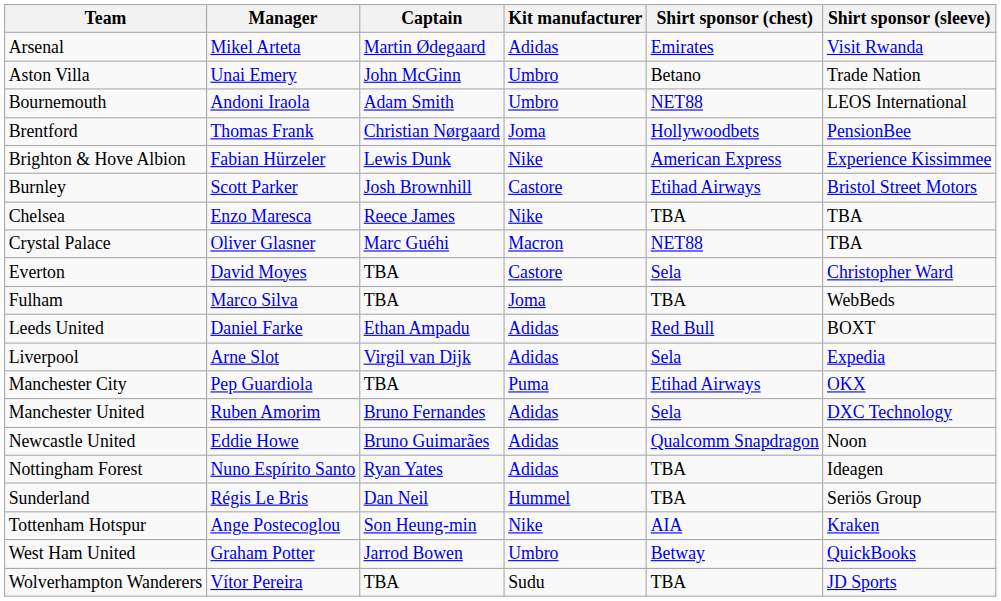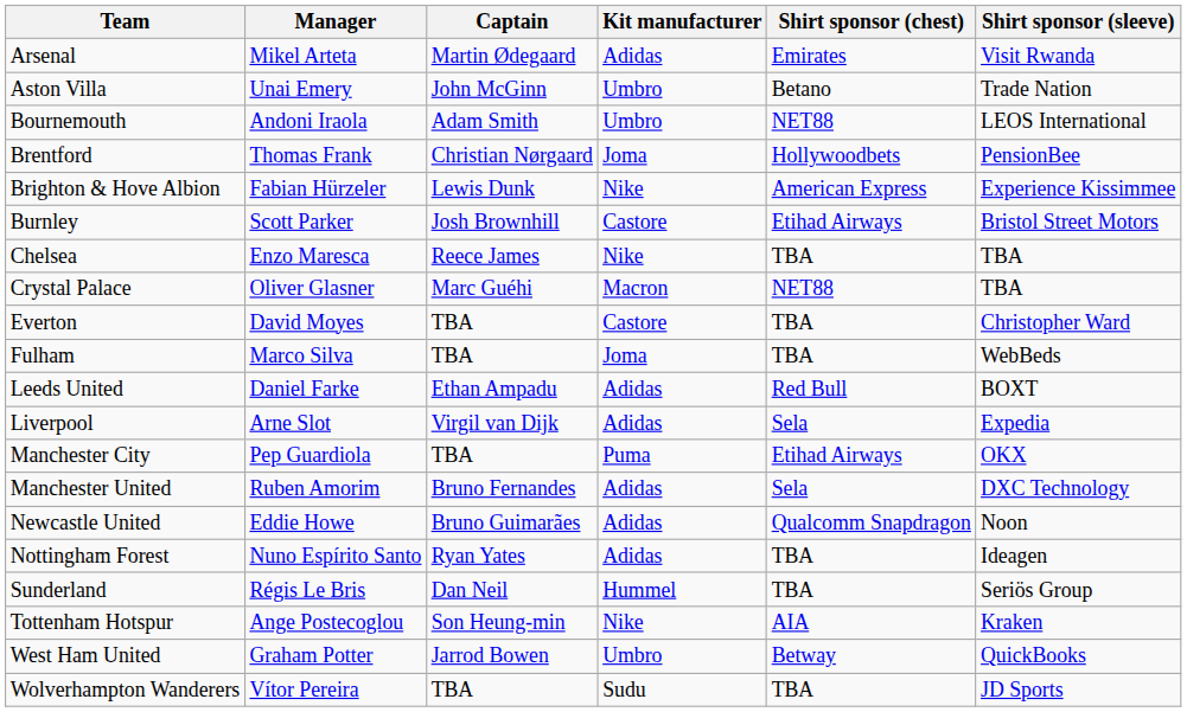 <table class="wikitable sortable">
 <tr>
 <th>Team</th>
 <th>Manager</th>
 <th>Captain</th>
 <th>Kit manufacturer</th>
 <th>Shirt sponsor (chest)</th>
 <th>Shirt sponsor (sleeve)</th>
 </tr>
 <tr>
 <td>Arsenal</td>
 <td data-sort-value="Tyler, Mikel"> <a href='#'>Mikel Arteta</a></td>
 <td data-sort-value="Odegaard, Martin"> <a href='#'>Martin Ødegaard</a></td>
 <td><a href='#'>Adidas</a></td>
 <td><a href='#'>Emirates</a></td>
 <td><a href='#'>Visit Rwanda</a></td>
 </tr>
 <tr>
 <td>Aston Villa</td>
 <td data-sort-value="Emery, Unai"> <a href='#'>Unai Emery</a></td>
 <td data-sort-value="McGinn, John"> <a href='#'>John McGinn</a></td>
 <td><a href='#'>Umbro</a></td>
 <td>Betano</td>
 <td>Trade Nation</td>
 </tr>
 <tr>
 <td>Bournemouth</td>
 <td> <a href='#'>Andoni Iraola</a></td>
 <td> <a href='#'>Adam Smith</a></td>
 <td><a href='#'>Umbro</a></td>
 <td><a href='#'>NET88</a></td>
 <td>LEOS International</td>
 </tr>
 <tr>
 <td>Brentford</td>
 <td data-sort-value="Frank, Thomas"> <a href='#'>Thomas Frank</a></td>
 <td data-sort-value="Norgaard, Christian"> <a href='#'>Christian Nørgaard</a></td>
 <td><a href='#'>Joma</a></td>
 <td><a href='#'>Hollywoodbets</a></td>
 <td><a href='#'>PensionBee</a></td>
 </tr>
 <tr>
 <td>Brighton & Hove Albion</td>
 <td data-sort-value="Hurzeler, Fabian"> <a href='#'>Fabian Hürzeler</a></td>
 <td data-sort-value="Dunk, Lewis"> <a href='#'>Lewis Dunk</a></td>
 <td><a href='#'>Nike</a></td>
 <td><a href='#'>American Express</a></td>
 <td><a href='#'>Experience Kissimmee</a></td>
 </tr>
 <tr>
 <td>Burnley</td>
 <td> <a href='#'>Scott Parker</a></td>
 <td> <a href='#'>Josh Brownhill</a></td>
 <td><a href='#'>Castore</a></td>
 <td><a href='#'>Etihad Airways</a></td>
 <td><a href='#'>Bristol Street Motors</a></td>
 </tr>
 <tr>
 <td>Chelsea</td>
 <td data-sort-value="Maresca, Enzo"> <a href='#'>Enzo Maresca</a></td>
 <td data-sort-value="James, Reece"> <a href='#'>Reece James</a></td>
 <td><a href='#'>Nike</a></td>
 <td>TBA</td>
 <td>TBA</td>
 </tr>
 <tr>
 <td>Crystal Palace</td>
 <td> <a href='#'>Oliver Glasner</a></td>
 <td> <a href='#'>Marc Guéhi</a></td>
 <td><a href='#'>Macron</a></td>
 <td><a href='#'>NET88</a></td>
 <td>TBA</td>
 </tr>
 <tr>
 <td>Everton</td>
 <td data-sort-value="Moyes, David"> <a href='#'>David Moyes</a></td>
 <td data-sort-value=TBA>TBA</td>
 <td><a href='#'>Castore</a></td>
-<td data-sort-value="Sela"><a href='#'>Sela</a></td>
+<td>TBA</td>
 <td><a href='#'>Christopher Ward</a></td>
 </tr>
 <tr>
 <td>Fulham</td>
 <td data-sort-value="Silva, Marco"> <a href='#'>Marco Silva</a></td>
 <td data-sort-value=TBA>TBA</td>
 <td><a href='#'>Joma</a></td>
 <td>TBA</td>
 <td>WebBeds</td>
 </tr>
 <tr>
 <td>Leeds United</td>
 <td> <a href='#'>Daniel Farke</a></td>
 <td> <a href='#'>Ethan Ampadu</a></td>
 <td><a href='#'>Adidas</a></td>
 <td><a href='#'>Red Bull</a></td>
 <td>BOXT</td>
 </tr>
 <tr>
 <td>Liverpool</td>
 <td data-sort-value="Slot, Arne"> <a href='#'>Arne Slot</a></td>
 <td data-sort-value="van Dijk, Virgil"> <a href='#'>Virgil van Dijk</a></td>
 <td><a href='#'>Adidas</a></td>
 <td data-sort-value="Sela"><a href='#'>Sela</a></td>
 <td><a href='#'>Expedia</a></td>
 </tr>
 <tr>
 <td>Manchester City</td>
 <td data-sort-value="Guardiola, Pep"> <a href='#'>Pep Guardiola</a></td>
 <td>TBA</td>
 <td><a href='#'>Puma</a></td>
 <td><a href='#'>Etihad Airways</a></td>
 <td><a href='#'>OKX</a></td>
 </tr>
 <tr>
 <td>Manchester United</td>
 <td data-sort-value="Amorim, Ruben"> <a href='#'>Ruben Amorim</a></td>
 <td data-sort-value="Fernandes, Bruno"> <a href='#'>Bruno Fernandes</a></td>
 <td><a href='#'>Adidas</a></td>
 <td data-sort-value="Sela"><a href='#'>Sela</a></td>
 <td><a href='#'>DXC Technology</a></td>
 </tr>
 <tr>
 <td>Newcastle United</td>
 <td data-sort-value="Howe, Eddie"> <a href='#'>Eddie Howe</a></td>
 <td data-sort-value="Guimarães, Bruno"> <a href='#'>Bruno Guimarães</a></td>
 <td><a href='#'>Adidas</a></td>
 <td><a href='#'>Qualcomm Snapdragon</a></td>
 <td>Noon</td>
 </tr>
 <tr>
 <td>Nottingham Forest</td>
 <td data-sort-value="Espirito Santo, Nuno"> <a href='#'>Nuno Espírito Santo</a></td>
 <td data-sort-value="Yates, Ryan"> <a href='#'>Ryan Yates</a></td>
 <td><a href='#'>Adidas</a></td>
 <td>TBA</td>
 <td>Ideagen</td>
 </tr>
 <tr>
 <td>Sunderland</td>
 <td data-sort-value="Le Bris, Regis"> <a href='#'>Régis Le Bris</a></td>
 <td data-sort-value="Neil, Dan"> <a href='#'>Dan Neil</a></td>
 <td><a href='#'>Hummel</a></td>
 <td>TBA</td>
 <td>Seriös Group</td>
 </tr>
 <tr>
 <td>Tottenham Hotspur</td>
 <td data-sort-value="Postecoglou, Ange"> <a href='#'>Ange Postecoglou</a></td>
 <td data-sort-value="Son, Heung-Min"> <a href='#'>Son Heung-min</a></td>
 <td><a href='#'>Nike</a></td>
 <td><a href='#'>AIA</a></td>
 <td><a href='#'>Kraken</a></td>
 </tr>
 <tr>
 <td>West Ham United</td>
 <td data-sort-value="Potter, Graham"> <a href='#'>Graham Potter</a></td>
 <td data-sort-value="Bowen, Jarrod"> <a href='#'>Jarrod Bowen</a></td>
 <td><a href='#'>Umbro</a></td>
 <td><a href='#'>Betway</a></td>
 <td><a href='#'>QuickBooks</a></td>
 </tr>
 <tr>
 <td>Wolverhampton Wanderers</td>
 <td data-sort-value="Pereira, Vítor"> <a href='#'>Vítor Pereira</a></td>
 <td data-sort-value=TBA>TBA</td>
 <td>Sudu</td>
 <td>TBA</td>
 <td><a href='#'>JD Sports</a></td>
 </tr>
 </table>
